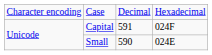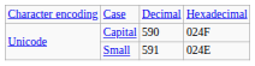 <table class="wikitable">
 <tr>
 <td><a href='#'>Character encoding</a></td>
 <td><a href='#'>Case</a></td>
 <td><a href='#'>Decimal</a></td>
 <td><a href='#'>Hexadecimal</a></td>
 </tr>
 <tr>
 <td rowspan="2"><a href='#'>Unicode</a></td>
 <td><a href='#'>Capital</a></td>
-<td>591</td>
+<td>590</td>
 <td>024F</td>
 </tr>
 <tr>
 <td><a href='#'>Small</a></td>
-<td>590</td>
+<td>591</td>
 <td>024E</td>
 </tr>
 </table>
